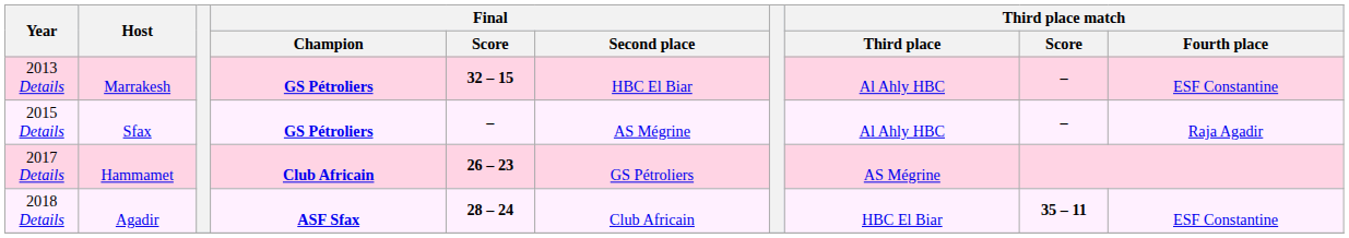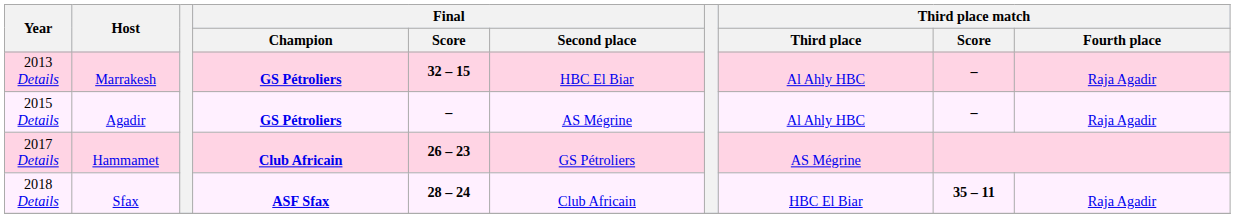 <table class="wikitable" style="font-size:90%; width: 98%; text-align: center;">
 <tr bgcolor=#C1D8FF>
 <th rowspan=2 width=5%>Year</th>
 <th rowspan=2 width=8%>Host</th>
 <th width=1% rowspan=6 bgcolor=ffffff></th>
 <th colspan=3>Final</th>
 <th width=1% rowspan=6 bgcolor=ffffff></th>
 <th colspan=3>Third place match</th>
 </tr>
 <tr bgcolor=#EFEFEF>
 <th width=16%>Champion</th>
 <th width=6%>Score</th>
 <th width=16%>Second place</th>
 <th width=16%>Third place</th>
 <th width=6%>Score</th>
 <th width=16%>Fourth place</th>
 </tr>
 <tr bgcolor=#FFD4E4>
 <td>2013<br><em><a href='#'>Details</a></em></td>
 <td><br><a href='#'>Marrakesh</a></td>
 <td><br><strong><a href='#'>GS Pétroliers</a></strong></td>
 <td><strong>32 – 15</strong></td>
 <td><br><a href='#'>HBC El Biar</a></td>
 <td><br><a href='#'>Al Ahly HBC</a></td>
 <td><strong> – </strong></td>
-<td><br><a href='#'>ESF Constantine</a></td>
+<td><br><a href='#'>Raja Agadir</a></td>
 </tr>
 <tr bgcolor=#fff0ff>
 <td>2015<br><em><a href='#'>Details</a></em></td>
-<td><br><a href='#'>Sfax</a></td>
+<td><br><a href='#'>Agadir</a></td>
 <td><br><strong><a href='#'>GS Pétroliers</a></strong></td>
 <td><strong> – </strong></td>
 <td><br><a href='#'>AS Mégrine</a></td>
 <td><br><a href='#'>Al Ahly HBC</a></td>
 <td><strong> – </strong></td>
 <td><br><a href='#'>Raja Agadir</a></td>
 </tr>
 <tr bgcolor=#FFD4E4>
 <td>2017<br><em><a href='#'>Details</a></em></td>
 <td><br><a href='#'>Hammamet</a></td>
 <td><br><strong><a href='#'>Club Africain</a></strong></td>
 <td><strong>26 – 23</strong></td>
 <td><br><a href='#'>GS Pétroliers</a></td>
 <td><br><a href='#'>AS Mégrine</a></td>
 <td colspan=2></td>
 </tr>
 <tr bgcolor=#fff0ff>
 <td>2018<br><em><a href='#'>Details</a></em></td>
-<td><br><a href='#'>Agadir</a></td>
+<td><br><a href='#'>Sfax</a></td>
 <td><br><strong><a href='#'>ASF Sfax</a></strong></td>
 <td><strong>28 – 24</strong></td>
 <td><br><a href='#'>Club Africain</a></td>
 <td><br><a href='#'>HBC El Biar</a></td>
 <td><strong>35 – 11</strong></td>
-<td><br><a href='#'>ESF Constantine</a></td>
+<td><br><a href='#'>Raja Agadir</a></td>
 </tr>
 <tr bgcolor=#fff0ff>
 </tr>
 </table>
